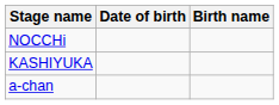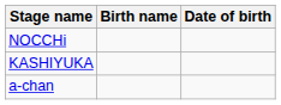 <table class="wikitable">
 <tr>
 <th>Stage name</th>
+<th>Birth name</th>
 <th>Date of birth</th>
-<th>Birth name</th>
 </tr>
 <tr>
 <td><a href='#'>NOCCHi</a></td>
 <td></td>
 <td></td>
 </tr>
 <tr>
 <td><a href='#'>KASHIYUKA</a></td>
 <td></td>
 <td></td>
 </tr>
 <tr>
 <td><a href='#'>a-chan</a></td>
 <td></td>
 <td></td>
 </tr>
 </table>
